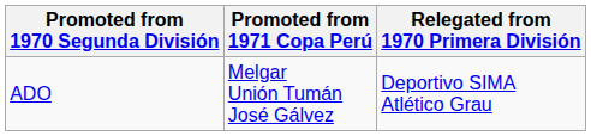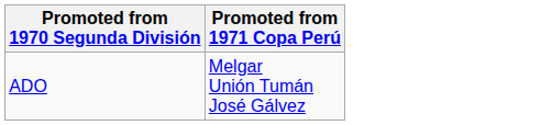 <table class="wikitable">
 <tr>
 <th>Promoted from<br><a href='#'>1970 Segunda División</a></th>
 <th>Promoted from<br><a href='#'>1971 Copa Perú</a></th>
-<th>Relegated from<br><a href='#'>1970 Primera División</a></th>
 </tr>
 <tr>
 <td> <a href='#'>ADO</a> </td>
 <td> <a href='#'>Melgar</a> <br> <a href='#'>Unión Tumán</a> <br> <a href='#'>José Gálvez</a> </td>
-<td> <a href='#'>Deportivo SIMA</a> <br> <a href='#'>Atlético Grau</a> </td>
 </tr>
 </table>
